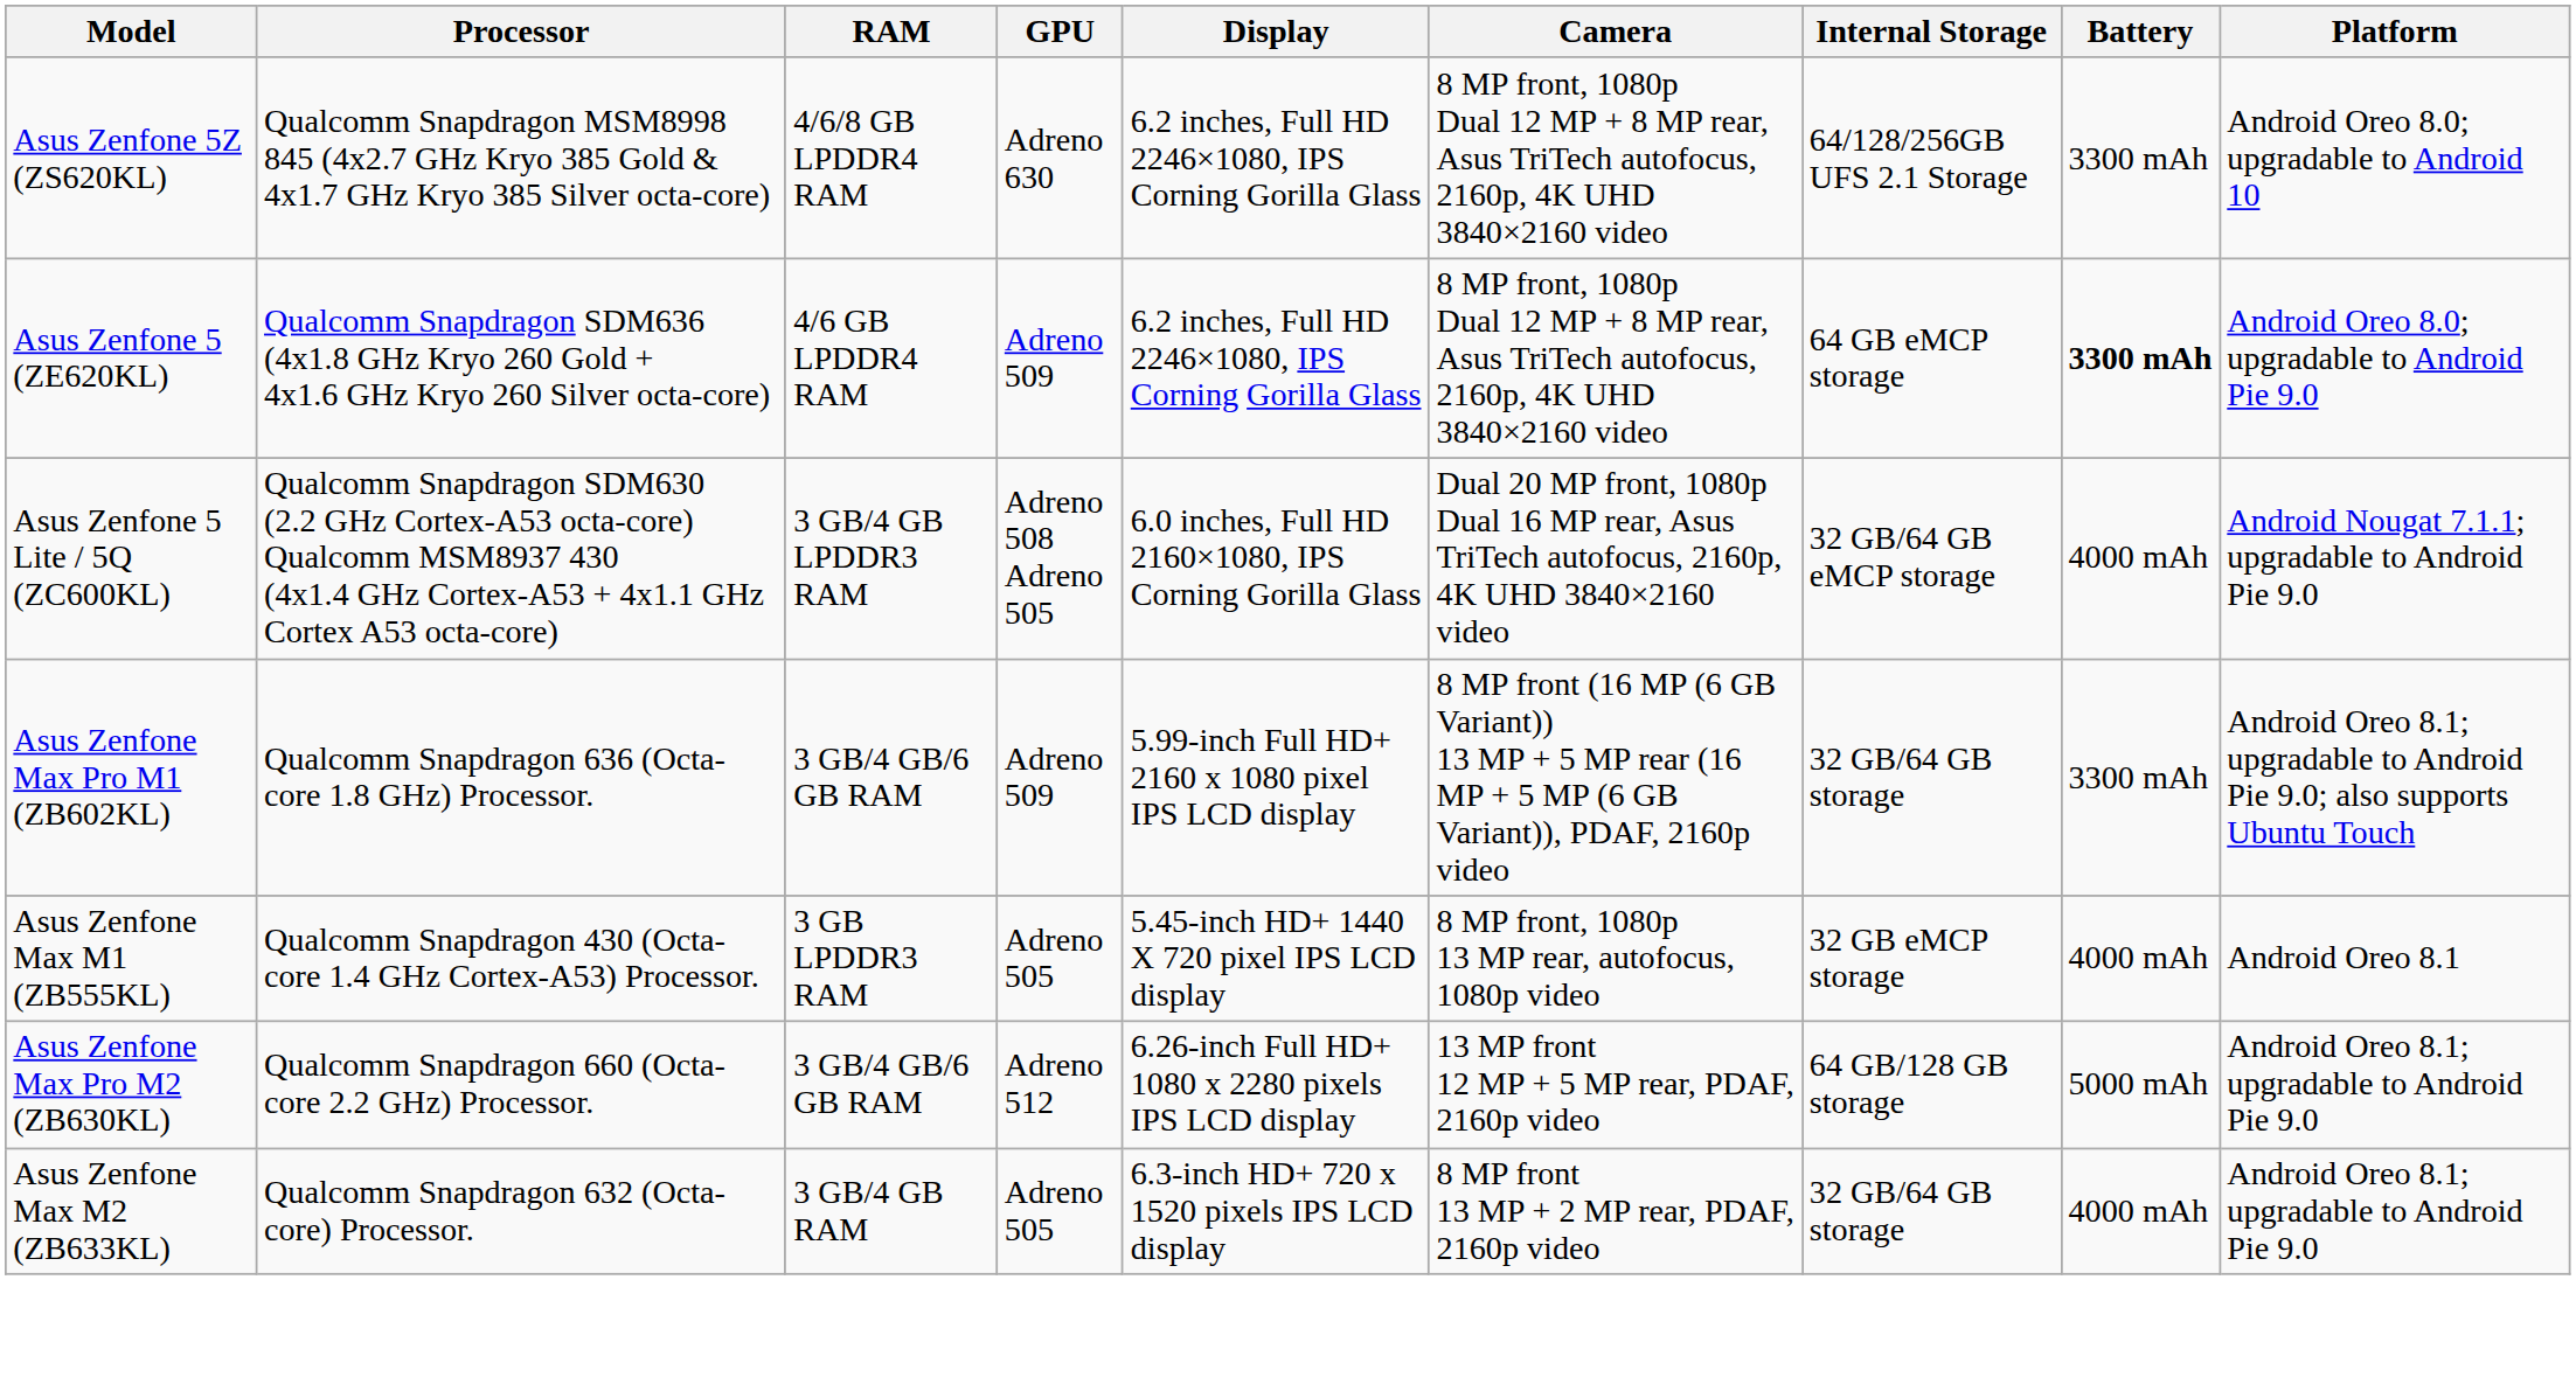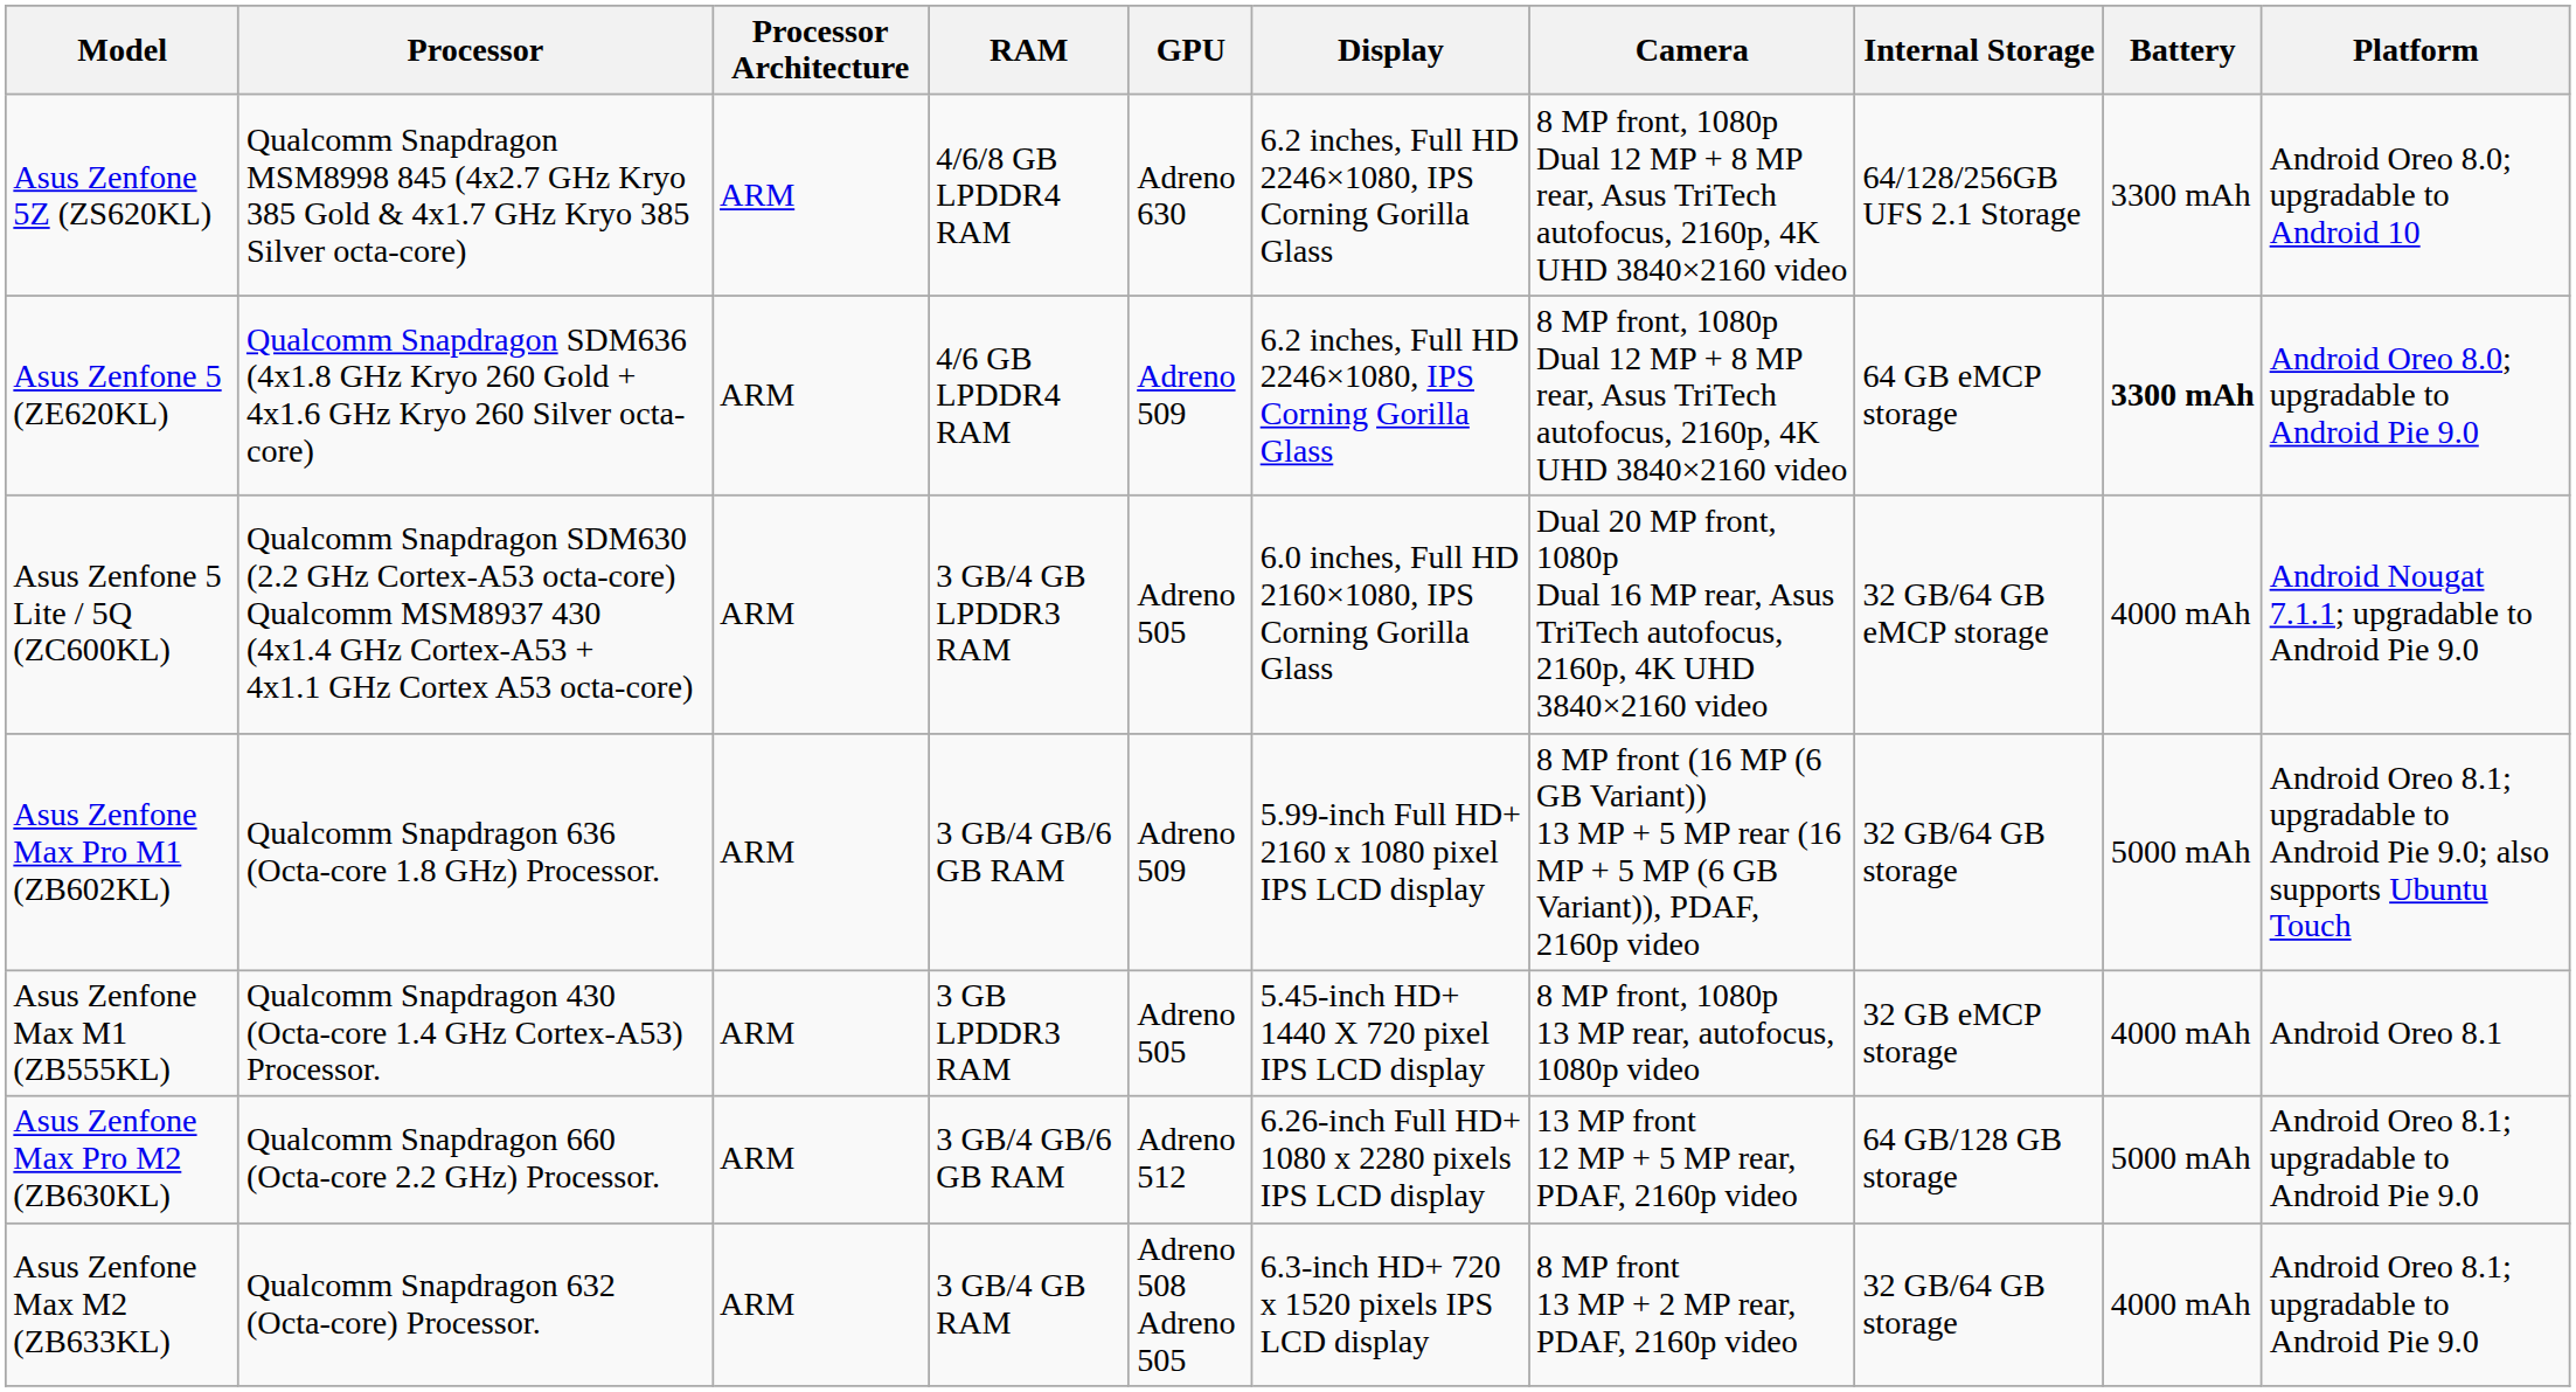 <table class = "wikitable sortable">
 <tr>
 <th>Model</th>
 <th>Processor</th>
+<th>Processor Architecture</th>
 <th>RAM</th>
 <th>GPU</th>
 <th>Display</th>
 <th>Camera</th>
 <th>Internal Storage</th>
 <th>Battery</th>
 <th>Platform</th>
 </tr>
 <tr>
 <td><a href='#'>Asus Zenfone 5Z</a> (ZS620KL)</td>
 <td>Qualcomm Snapdragon MSM8998 845 (4x2.7 GHz Kryo 385 Gold & 4x1.7 GHz Kryo 385 Silver octa-core)</td>
+<td><a href='#'>ARM</a></td>
 <td>4/6/8 GB<br>LPDDR4 RAM</td>
 <td>Adreno 630</td>
 <td>6.2 inches, Full HD 2246×1080, IPS Corning Gorilla Glass</td>
 <td>8 MP front, 1080p<br> Dual 12 MP + 8 MP rear, Asus TriTech autofocus, 2160p, 4K UHD 3840×2160 video</td>
 <td>64/128/256GB UFS 2.1 Storage</td>
 <td>3300 mAh</td>
 <td>Android Oreo 8.0; upgradable to <a href='#'>Android 10</a></td>
 </tr>
 <tr>
 <td><a href='#'>Asus Zenfone 5</a> (ZE620KL)</td>
 <td><a href='#'>Qualcomm Snapdragon</a> SDM636 (4x1.8 GHz Kryo 260 Gold + 4x1.6 GHz Kryo 260 Silver octa-core)</td>
+<td>ARM</td>
 <td>4/6 GB LPDDR4  RAM</td>
 <td><a href='#'>Adreno</a> 509</td>
 <td>6.2 inches, Full HD 2246×1080, <a href='#'>IPS</a> <a href='#'>Corning</a> <a href='#'>Gorilla Glass</a></td>
 <td>8 MP front, 1080p<br> Dual 12 MP + 8 MP rear, Asus TriTech autofocus, 2160p, 4K UHD 3840×2160 video</td>
 <td>64 GB eMCP storage</td>
 <td><strong>3300 mAh</strong></td>
 <td><a href='#'>Android Oreo 8.0</a>; upgradable to <a href='#'>Android Pie 9.0</a></td>
 </tr>
 <tr>
 <td>Asus Zenfone 5 Lite / 5Q (ZC600KL)</td>
 <td>Qualcomm Snapdragon SDM630 (2.2 GHz Cortex-A53 octa-core)<br>Qualcomm MSM8937 430 (4x1.4 GHz Cortex-A53 + 4x1.1 GHz Cortex A53 octa-core)</td>
+<td>ARM</td>
 <td>3 GB/4 GB LPDDR3 RAM</td>
-<td>Adreno 508<br>Adreno 505</td>
+<td>Adreno 505</td>
 <td>6.0 inches, Full HD 2160×1080, IPS Corning Gorilla Glass</td>
 <td>Dual 20 MP front, 1080p<br> Dual 16 MP rear, Asus TriTech autofocus, 2160p, 4K UHD 3840×2160 video</td>
 <td>32 GB/64 GB eMCP storage</td>
 <td>4000 mAh</td>
 <td><a href='#'>Android Nougat 7.1.1</a>; upgradable to Android Pie 9.0</td>
 </tr>
 <tr>
 <td><a href='#'>Asus Zenfone Max Pro M1</a> (ZB602KL)</td>
 <td>Qualcomm Snapdragon 636 (Octa-core 1.8 GHz) Processor.</td>
+<td>ARM</td>
 <td>3 GB/4 GB/6 GB RAM</td>
 <td>Adreno 509</td>
 <td>5.99-inch Full HD+ 2160 x 1080 pixel IPS LCD display</td>
 <td>8 MP front (16 MP (6 GB Variant))<br> 13 MP + 5 MP rear (16 MP + 5 MP (6 GB Variant)), PDAF, 2160p video</td>
 <td>32 GB/64 GB storage</td>
-<td>3300 mAh</td>
+<td>5000 mAh</td>
 <td>Android Oreo 8.1; upgradable to Android Pie 9.0; also supports <a href='#'>Ubuntu Touch</a></td>
 </tr>
 <tr>
 <td>Asus Zenfone Max M1 (ZB555KL)</td>
 <td>Qualcomm Snapdragon 430 (Octa-core 1.4 GHz Cortex-A53) Processor.</td>
+<td>ARM</td>
 <td>3 GB LPDDR3 RAM</td>
 <td>Adreno 505</td>
 <td>5.45-inch HD+ 1440 X 720 pixel IPS LCD display</td>
 <td>8 MP front, 1080p<br>  13 MP rear, autofocus, 1080p video</td>
 <td>32 GB eMCP storage</td>
 <td>4000 mAh</td>
 <td>Android Oreo 8.1</td>
 </tr>
 <tr>
 <td><a href='#'>Asus Zenfone Max Pro M2</a>  (ZB630KL)</td>
 <td>Qualcomm Snapdragon 660 (Octa-core 2.2 GHz) Processor.</td>
+<td>ARM</td>
 <td>3 GB/4 GB/6 GB RAM</td>
 <td>Adreno 512</td>
 <td>6.26-inch Full HD+ 1080 x 2280 pixels IPS LCD display</td>
 <td>13 MP front <br> 12 MP + 5 MP rear, PDAF, 2160p video</td>
 <td>64 GB/128 GB storage</td>
 <td>5000 mAh</td>
 <td>Android Oreo 8.1; upgradable to Android Pie 9.0</td>
 </tr>
 <tr>
 <td>Asus Zenfone Max M2 (ZB633KL)</td>
 <td>Qualcomm Snapdragon 632 (Octa-core) Processor.</td>
+<td>ARM</td>
 <td>3 GB/4 GB RAM</td>
-<td>Adreno 505</td>
+<td>Adreno 508<br>Adreno 505</td>
 <td>6.3-inch HD+ 720 x 1520 pixels IPS LCD display</td>
 <td>8 MP front <br> 13 MP + 2 MP rear, PDAF, 2160p video</td>
 <td>32 GB/64 GB storage</td>
 <td>4000 mAh</td>
 <td>Android Oreo 8.1; upgradable to Android Pie 9.0</td>
 </tr>
 </table>
